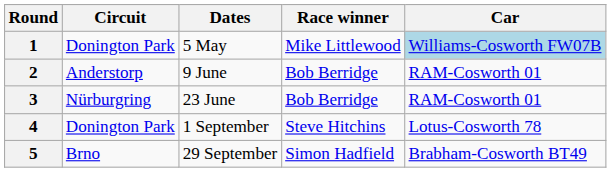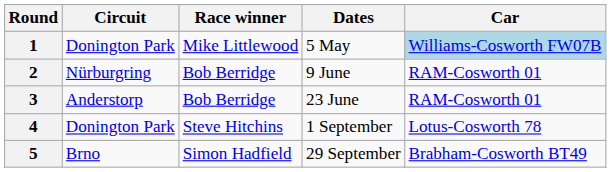 <table class=wikitable>
 <tr>
 <th>Round</th>
 <th>Circuit</th>
+<th>Race winner</th>
 <th>Dates</th>
-<th>Race winner</th>
 <th>Car</th>
 </tr>
 <tr>
 <th>1</th>
 <td> <a href='#'>Donington Park</a></td>
+<td> <a href='#'>Mike Littlewood</a></td>
 <td>5 May</td>
-<td> <a href='#'>Mike Littlewood</a></td>
 <td style="background: lightblue;"><a href='#'>Williams-Cosworth FW07B</a></td>
 </tr>
 <tr>
 <th>2</th>
-<td> <a href='#'>Anderstorp</a></td>
+<td> <a href='#'>Nürburgring</a></td>
+<td> <a href='#'>Bob Berridge</a></td>
 <td>9 June</td>
-<td> <a href='#'>Bob Berridge</a></td>
 <td><a href='#'>RAM-Cosworth 01</a></td>
 </tr>
 <tr>
 <th>3</th>
-<td> <a href='#'>Nürburgring</a></td>
+<td> <a href='#'>Anderstorp</a></td>
+<td> <a href='#'>Bob Berridge</a></td>
 <td>23 June</td>
-<td> <a href='#'>Bob Berridge</a></td>
 <td><a href='#'>RAM-Cosworth 01</a></td>
 </tr>
 <tr>
 <th>4</th>
 <td> <a href='#'>Donington Park</a></td>
+<td> <a href='#'>Steve Hitchins</a></td>
 <td>1 September</td>
-<td> <a href='#'>Steve Hitchins</a></td>
 <td><a href='#'>Lotus-Cosworth 78</a></td>
 </tr>
 <tr>
 <th>5</th>
 <td> <a href='#'>Brno</a></td>
+<td> <a href='#'>Simon Hadfield</a></td>
 <td>29 September</td>
-<td> <a href='#'>Simon Hadfield</a></td>
 <td><a href='#'>Brabham-Cosworth BT49</a></td>
 </tr>
 </table>
